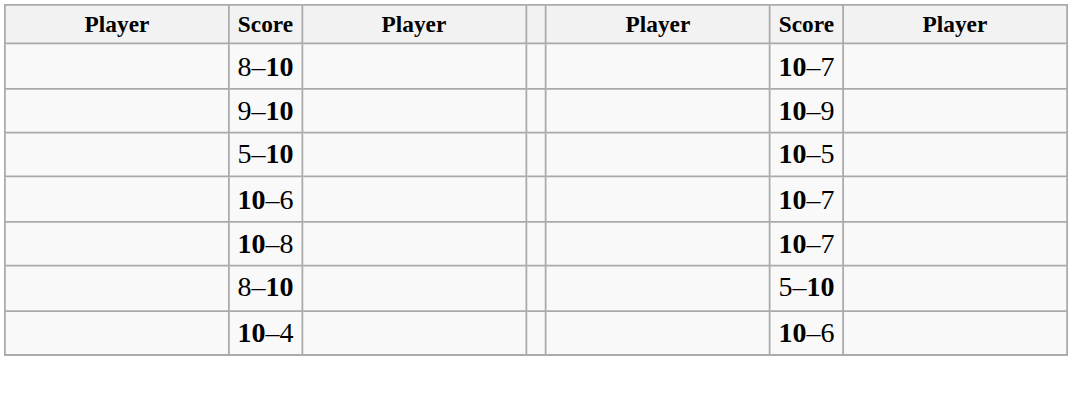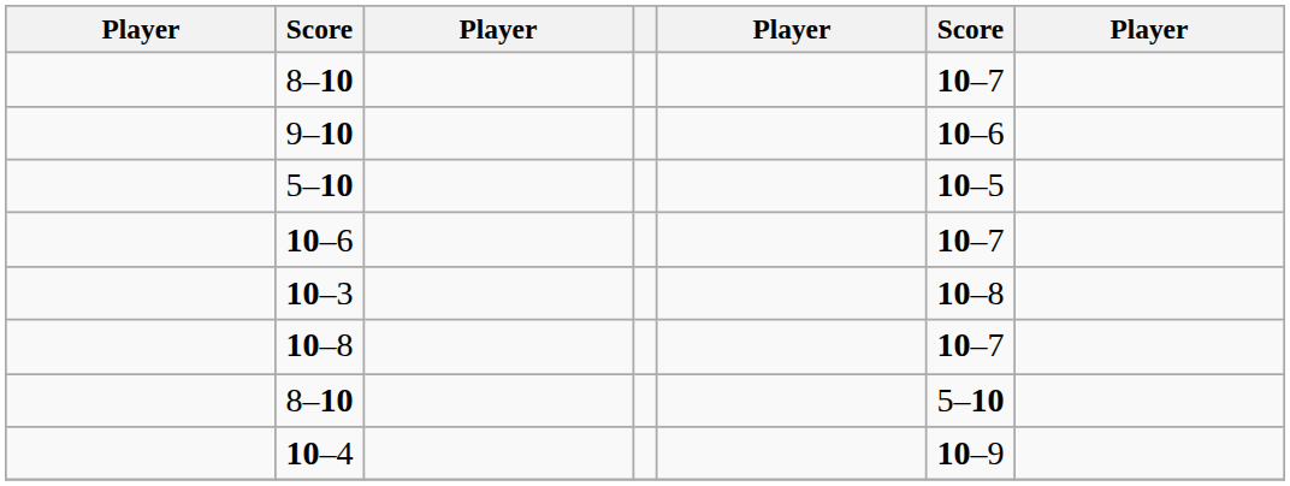 <table class="wikitable">
 <tr style="font-size:10pt;font-weight:bold">
 <th width=230>Player</th>
 <th width=40>Score</th>
 <th width=230>Player</th>
 <th width=10></th>
 <th width=230>Player</th>
 <th width=40>Score</th>
 <th width=230>Player</th>
 </tr>
 <tr>
 <td></td>
 <td align=center>8–<strong>10</strong></td>
 <td></td>
 <td></td>
 <td></td>
 <td align=center><strong>10</strong>–7</td>
 <td></td>
 </tr>
 <tr>
 <td></td>
 <td align=center>9–<strong>10</strong></td>
 <td></td>
 <td></td>
 <td></td>
-<td align=center><strong>10</strong>–9</td>
+<td align=center><strong>10</strong>–6</td>
 <td></td>
 </tr>
 <tr>
 <td></td>
 <td align=center>5–<strong>10</strong></td>
 <td></td>
 <td></td>
 <td></td>
 <td align=center><strong>10</strong>–5</td>
 <td></td>
 </tr>
 <tr>
 <td></td>
 <td align=center><strong>10</strong>–6</td>
 <td></td>
 <td></td>
 <td></td>
 <td align=center><strong>10</strong>–7</td>
+<td></td>
+</tr>
+<tr>
+<td></td>
+<td align=center><strong>10</strong>–3</td>
+<td></td>
+<td></td>
+<td></td>
+<td align=center><strong>10</strong>–8</td>
 <td></td>
 </tr>
 <tr>
 <td></td>
 <td align=center><strong>10</strong>–8</td>
 <td></td>
 <td></td>
 <td></td>
 <td align=center><strong>10</strong>–7</td>
 <td></td>
 </tr>
 <tr>
 <td></td>
 <td align=center>8–<strong>10</strong></td>
 <td></td>
 <td></td>
 <td></td>
 <td align=center>5–<strong>10</strong></td>
 <td></td>
 </tr>
 <tr>
 <td></td>
 <td align=center><strong>10</strong>–4</td>
 <td></td>
 <td></td>
 <td></td>
-<td align=center><strong>10</strong>–6</td>
+<td align=center><strong>10</strong>–9</td>
 <td></td>
 </tr>
 <tr>
 </tr>
 </table>
